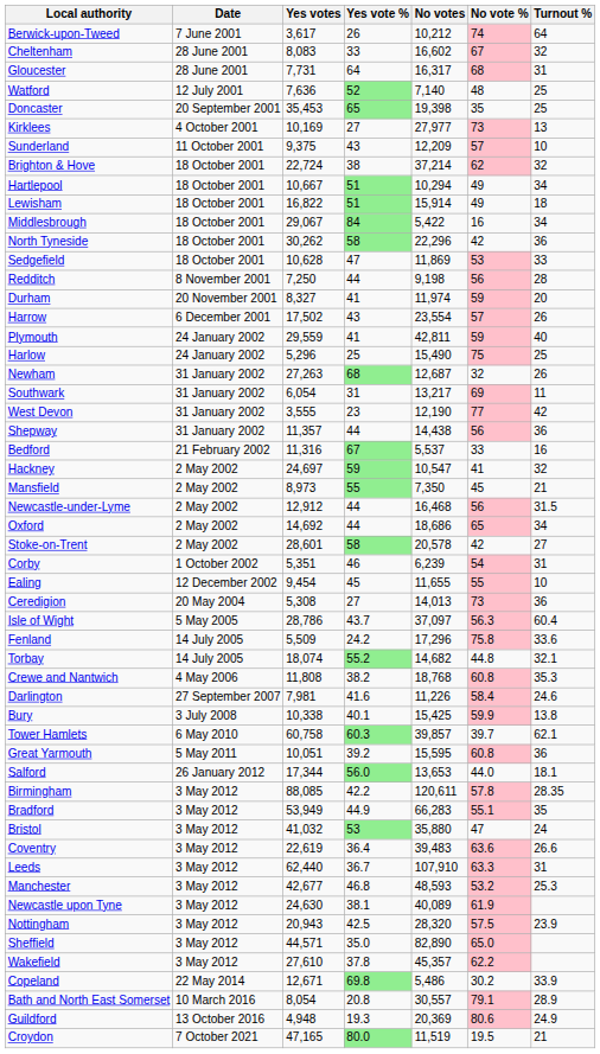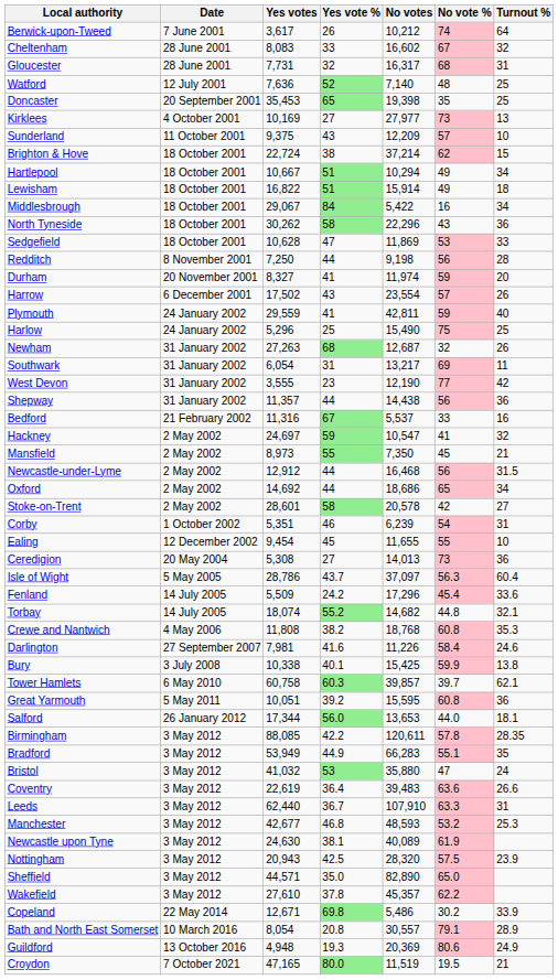 <table class="wikitable sortable">
 <tr>
 <th>Local authority</th>
 <th>Date</th>
 <th>Yes votes</th>
 <th>Yes vote %</th>
 <th>No votes</th>
 <th>No vote %</th>
 <th>Turnout %</th>
 </tr>
 <tr>
 <td><a href='#'>Berwick-upon-Tweed</a></td>
 <td>7 June 2001</td>
 <td>3,617</td>
 <td>26</td>
 <td>10,212</td>
 <td bgcolor=pink>74</td>
 <td>64</td>
 </tr>
 <tr>
 <td><a href='#'>Cheltenham</a></td>
 <td>28 June 2001</td>
 <td>8,083</td>
 <td>33</td>
 <td>16,602</td>
 <td bgcolor=pink>67</td>
 <td>32</td>
 </tr>
 <tr>
 <td><a href='#'>Gloucester</a></td>
 <td>28 June 2001</td>
 <td>7,731</td>
-<td>64</td>
+<td>32</td>
 <td>16,317</td>
 <td bgcolor=pink>68</td>
 <td>31</td>
 </tr>
 <tr>
 <td><a href='#'>Watford</a></td>
 <td>12 July 2001</td>
 <td>7,636</td>
 <td style="background:lightgreen;">52</td>
 <td>7,140</td>
 <td>48</td>
 <td>25</td>
 </tr>
 <tr>
 <td><a href='#'>Doncaster</a></td>
 <td>20 September 2001</td>
 <td>35,453</td>
 <td style="background:lightgreen;">65</td>
 <td>19,398</td>
 <td>35</td>
 <td>25</td>
 </tr>
 <tr>
 <td><a href='#'>Kirklees</a></td>
 <td>4 October 2001</td>
 <td>10,169</td>
 <td>27</td>
 <td>27,977</td>
 <td bgcolor=pink>73</td>
 <td>13</td>
 </tr>
 <tr>
 <td><a href='#'>Sunderland</a></td>
 <td>11 October 2001</td>
 <td>9,375</td>
 <td>43</td>
 <td>12,209</td>
 <td bgcolor=pink>57</td>
 <td>10</td>
 </tr>
 <tr>
 <td><a href='#'>Brighton & Hove</a></td>
 <td>18 October 2001</td>
 <td>22,724</td>
 <td>38</td>
 <td>37,214</td>
 <td bgcolor=pink>62</td>
-<td>32</td>
+<td>15</td>
 </tr>
 <tr>
 <td><a href='#'>Hartlepool</a></td>
 <td>18 October 2001</td>
 <td>10,667</td>
 <td style="background:lightgreen;">51</td>
 <td>10,294</td>
 <td>49</td>
 <td>34</td>
 </tr>
 <tr>
 <td><a href='#'>Lewisham</a></td>
 <td>18 October 2001</td>
 <td>16,822</td>
 <td style="background:lightgreen;">51</td>
 <td>15,914</td>
 <td>49</td>
 <td>18</td>
 </tr>
 <tr>
 <td><a href='#'>Middlesbrough</a></td>
 <td>18 October 2001</td>
 <td>29,067</td>
 <td style="background:lightgreen;">84</td>
 <td>5,422</td>
 <td>16</td>
 <td>34</td>
 </tr>
 <tr>
 <td><a href='#'>North Tyneside</a></td>
 <td>18 October 2001</td>
 <td>30,262</td>
 <td style="background:lightgreen;">58</td>
 <td>22,296</td>
-<td>42</td>
+<td>43</td>
 <td>36</td>
 </tr>
 <tr>
 <td><a href='#'>Sedgefield</a></td>
 <td>18 October 2001</td>
 <td>10,628</td>
 <td>47</td>
 <td>11,869</td>
 <td bgcolor=pink>53</td>
 <td>33</td>
 </tr>
 <tr>
 <td><a href='#'>Redditch</a></td>
 <td>8 November 2001</td>
 <td>7,250</td>
 <td>44</td>
 <td>9,198</td>
 <td bgcolor=pink>56</td>
 <td>28</td>
 </tr>
 <tr>
 <td><a href='#'>Durham</a></td>
 <td>20 November 2001</td>
 <td>8,327</td>
 <td>41</td>
 <td>11,974</td>
 <td bgcolor=pink>59</td>
 <td>20</td>
 </tr>
 <tr>
 <td><a href='#'>Harrow</a></td>
 <td>6 December 2001</td>
 <td>17,502</td>
 <td>43</td>
 <td>23,554</td>
 <td bgcolor=pink>57</td>
 <td>26</td>
 </tr>
 <tr>
 <td><a href='#'>Plymouth</a></td>
 <td>24 January 2002</td>
 <td>29,559</td>
 <td>41</td>
 <td>42,811</td>
 <td bgcolor=pink>59</td>
 <td>40</td>
 </tr>
 <tr>
 <td><a href='#'>Harlow</a></td>
 <td>24 January 2002</td>
 <td>5,296</td>
 <td>25</td>
 <td>15,490</td>
 <td bgcolor=pink>75</td>
 <td>25</td>
 </tr>
 <tr>
 <td><a href='#'>Newham</a></td>
 <td>31 January 2002</td>
 <td>27,263</td>
 <td style="background:lightgreen;">68</td>
 <td>12,687</td>
 <td>32</td>
 <td>26</td>
 </tr>
 <tr>
 <td><a href='#'>Southwark</a></td>
 <td>31 January 2002</td>
 <td>6,054</td>
 <td>31</td>
 <td>13,217</td>
 <td bgcolor=pink>69</td>
 <td>11</td>
 </tr>
 <tr>
 <td><a href='#'>West Devon</a></td>
 <td>31 January 2002</td>
 <td>3,555</td>
 <td>23</td>
 <td>12,190</td>
 <td style="background:pink;">77</td>
 <td>42</td>
 </tr>
 <tr>
 <td><a href='#'>Shepway</a></td>
 <td>31 January 2002</td>
 <td>11,357</td>
 <td>44</td>
 <td>14,438</td>
 <td bgcolor=pink>56</td>
 <td>36</td>
 </tr>
 <tr>
 <td><a href='#'>Bedford</a></td>
 <td>21 February 2002</td>
 <td>11,316</td>
 <td style="background:lightgreen;">67</td>
 <td>5,537</td>
 <td>33</td>
 <td>16</td>
 </tr>
 <tr>
 <td><a href='#'>Hackney</a></td>
 <td>2 May 2002</td>
 <td>24,697</td>
 <td style="background:lightgreen;">59</td>
 <td>10,547</td>
 <td>41</td>
 <td>32</td>
 </tr>
 <tr>
 <td><a href='#'>Mansfield</a></td>
 <td>2 May 2002</td>
 <td>8,973</td>
 <td style="background:lightgreen;">55</td>
 <td>7,350</td>
 <td>45</td>
 <td>21</td>
 </tr>
 <tr>
 <td><a href='#'>Newcastle-under-Lyme</a></td>
 <td>2 May 2002</td>
 <td>12,912</td>
 <td>44</td>
 <td>16,468</td>
 <td bgcolor=pink>56</td>
 <td>31.5</td>
 </tr>
 <tr>
 <td><a href='#'>Oxford</a></td>
 <td>2 May 2002</td>
 <td>14,692</td>
 <td>44</td>
 <td>18,686</td>
 <td bgcolor=pink>65</td>
 <td>34</td>
 </tr>
 <tr>
 <td><a href='#'>Stoke-on-Trent</a></td>
 <td>2 May 2002</td>
 <td>28,601</td>
 <td style="background:lightgreen;">58</td>
 <td>20,578</td>
 <td>42</td>
 <td>27</td>
 </tr>
 <tr>
 <td><a href='#'>Corby</a></td>
 <td>1 October 2002</td>
 <td>5,351</td>
 <td>46</td>
 <td>6,239</td>
 <td bgcolor=pink>54</td>
 <td>31</td>
 </tr>
 <tr>
 <td><a href='#'>Ealing</a></td>
 <td>12 December 2002</td>
 <td>9,454</td>
 <td>45</td>
 <td>11,655</td>
 <td bgcolor=pink>55</td>
 <td>10</td>
 </tr>
 <tr>
 <td><a href='#'>Ceredigion</a></td>
 <td>20 May 2004</td>
 <td>5,308</td>
 <td>27</td>
 <td>14,013</td>
 <td bgcolor=pink>73</td>
 <td>36</td>
 </tr>
 <tr>
 <td><a href='#'>Isle of Wight</a></td>
 <td>5 May 2005</td>
 <td>28,786</td>
 <td>43.7</td>
 <td>37,097</td>
 <td bgcolor=pink>56.3</td>
 <td>60.4</td>
 </tr>
 <tr>
 <td><a href='#'>Fenland</a></td>
 <td>14 July 2005</td>
 <td>5,509</td>
 <td>24.2</td>
 <td>17,296</td>
-<td bgcolor=pink>75.8</td>
+<td bgcolor=pink>45.4</td>
 <td>33.6</td>
 </tr>
 <tr>
 <td><a href='#'>Torbay</a></td>
 <td>14 July 2005</td>
 <td>18,074</td>
 <td style="background:lightgreen;">55.2</td>
 <td>14,682</td>
 <td>44.8</td>
 <td>32.1</td>
 </tr>
 <tr>
 <td><a href='#'>Crewe and Nantwich</a></td>
 <td>4 May 2006</td>
 <td>11,808</td>
 <td>38.2</td>
 <td>18,768</td>
 <td bgcolor=pink>60.8</td>
 <td>35.3</td>
 </tr>
 <tr>
 <td><a href='#'>Darlington</a></td>
 <td>27 September 2007</td>
 <td>7,981</td>
 <td>41.6</td>
 <td>11,226</td>
 <td bgcolor=pink>58.4</td>
 <td>24.6</td>
 </tr>
 <tr>
 <td><a href='#'>Bury</a></td>
 <td>3 July 2008</td>
 <td>10,338</td>
 <td>40.1</td>
 <td>15,425</td>
 <td bgcolor=pink>59.9</td>
 <td>13.8</td>
 </tr>
 <tr>
 <td><a href='#'>Tower Hamlets</a></td>
 <td>6 May 2010</td>
 <td>60,758</td>
 <td style="background:lightgreen;">60.3</td>
 <td>39,857</td>
 <td>39.7</td>
 <td>62.1</td>
 </tr>
 <tr>
 <td><a href='#'>Great Yarmouth</a></td>
 <td>5 May 2011</td>
 <td>10,051</td>
 <td>39.2</td>
 <td>15,595</td>
 <td bgcolor=pink>60.8</td>
 <td>36</td>
 </tr>
 <tr>
 <td><a href='#'>Salford</a></td>
 <td>26 January 2012</td>
 <td>17,344</td>
 <td style="background:lightgreen;">56.0</td>
 <td>13,653</td>
 <td>44.0</td>
 <td>18.1</td>
 </tr>
 <tr>
 <td><a href='#'>Birmingham</a></td>
 <td>3 May 2012</td>
 <td>88,085</td>
 <td>42.2</td>
 <td>120,611</td>
 <td bgcolor=pink>57.8</td>
 <td>28.35</td>
 </tr>
 <tr>
 <td><a href='#'>Bradford</a></td>
 <td>3 May 2012</td>
 <td>53,949</td>
 <td>44.9</td>
 <td>66,283</td>
 <td bgcolor=pink>55.1</td>
 <td>35</td>
 </tr>
 <tr>
 <td><a href='#'>Bristol</a></td>
 <td>3 May 2012</td>
 <td>41,032</td>
 <td style="background:lightgreen;">53</td>
 <td>35,880</td>
 <td>47</td>
 <td>24</td>
 </tr>
 <tr>
 <td><a href='#'>Coventry</a></td>
 <td>3 May 2012</td>
 <td>22,619</td>
 <td>36.4</td>
 <td>39,483</td>
 <td bgcolor=pink>63.6</td>
 <td>26.6</td>
 </tr>
 <tr>
 <td><a href='#'>Leeds</a></td>
 <td>3 May 2012</td>
 <td>62,440</td>
 <td>36.7</td>
 <td>107,910</td>
 <td bgcolor=pink>63.3</td>
 <td>31</td>
 </tr>
 <tr>
 <td><a href='#'>Manchester</a></td>
 <td>3 May 2012</td>
 <td>42,677</td>
 <td>46.8</td>
 <td>48,593</td>
 <td bgcolor=pink>53.2</td>
 <td>25.3</td>
 </tr>
 <tr>
 <td><a href='#'>Newcastle upon Tyne</a></td>
 <td>3 May 2012</td>
 <td>24,630</td>
 <td>38.1</td>
 <td>40,089</td>
 <td bgcolor=pink>61.9</td>
 <td></td>
 </tr>
 <tr>
 <td><a href='#'>Nottingham</a></td>
 <td>3 May 2012</td>
 <td>20,943</td>
 <td>42.5</td>
 <td>28,320</td>
 <td bgcolor=pink>57.5</td>
 <td>23.9</td>
 </tr>
 <tr>
 <td><a href='#'>Sheffield</a></td>
 <td>3 May 2012</td>
 <td>44,571</td>
 <td>35.0</td>
 <td>82,890</td>
 <td bgcolor=pink>65.0</td>
 <td></td>
 </tr>
 <tr>
 <td><a href='#'>Wakefield</a></td>
 <td>3 May 2012</td>
 <td>27,610</td>
 <td>37.8</td>
 <td>45,357</td>
 <td bgcolor=pink>62.2</td>
 <td></td>
 </tr>
 <tr>
 <td><a href='#'>Copeland</a></td>
 <td>22 May 2014</td>
 <td>12,671</td>
 <td style="background:lightgreen;">69.8</td>
 <td>5,486</td>
 <td>30.2</td>
 <td>33.9</td>
 </tr>
 <tr>
 <td><a href='#'>Bath and North East Somerset</a></td>
 <td>10 March 2016</td>
 <td>8,054</td>
 <td>20.8</td>
 <td>30,557</td>
 <td bgcolor=pink>79.1</td>
 <td>28.9</td>
 </tr>
 <tr>
 <td><a href='#'>Guildford</a></td>
 <td>13 October 2016</td>
 <td>4,948</td>
 <td>19.3</td>
 <td>20,369</td>
 <td bgcolor=pink>80.6</td>
 <td>24.9</td>
 </tr>
 <tr>
 <td><a href='#'>Croydon</a></td>
 <td>7 October 2021</td>
 <td>47,165</td>
 <td style="background:lightgreen;">80.0</td>
 <td>11,519</td>
 <td>19.5</td>
 <td>21</td>
 </tr>
 </table>
